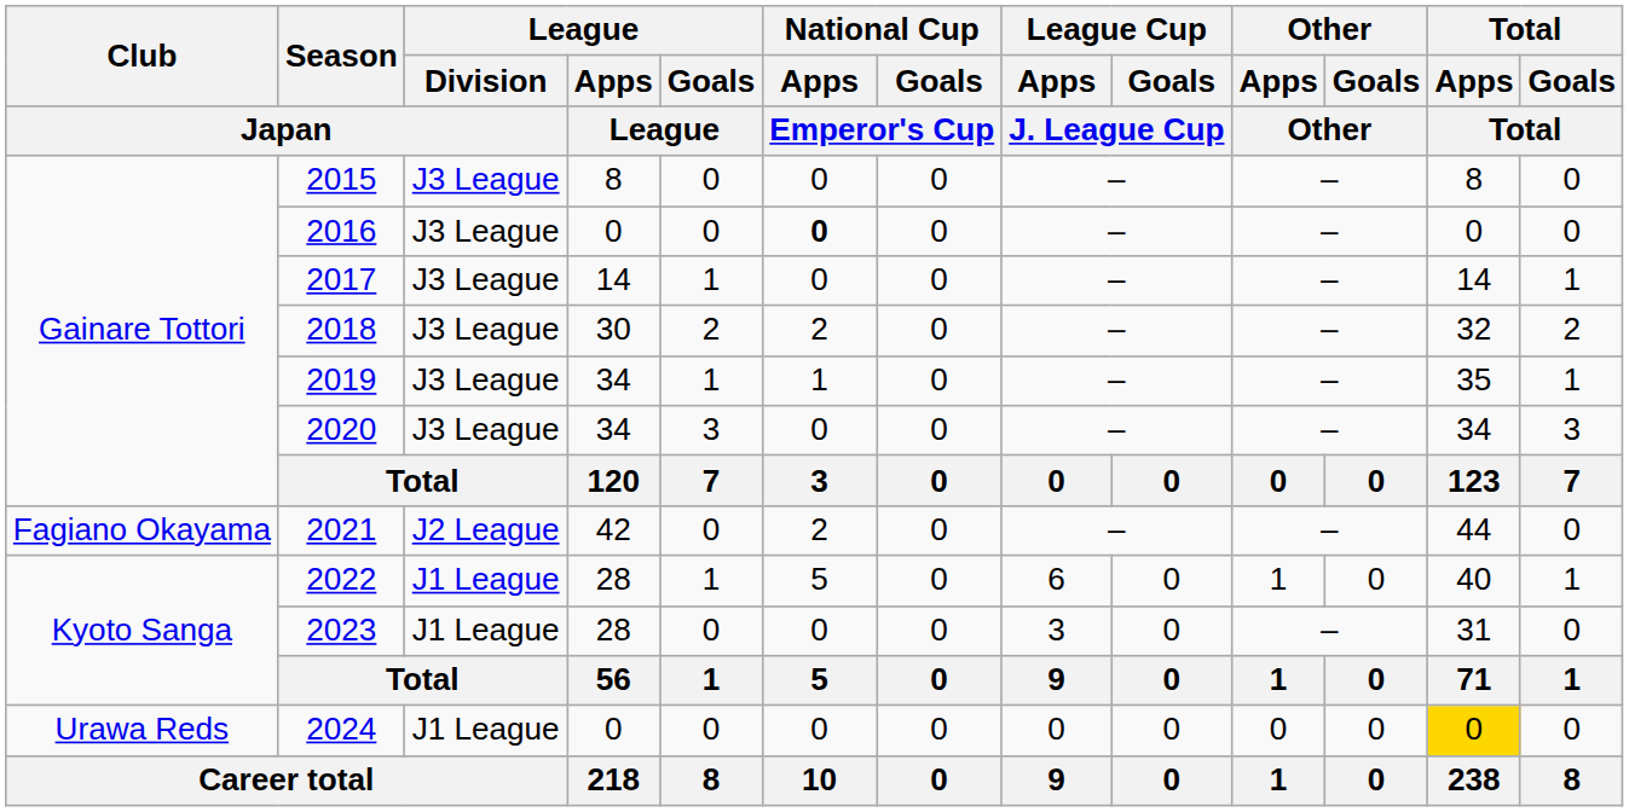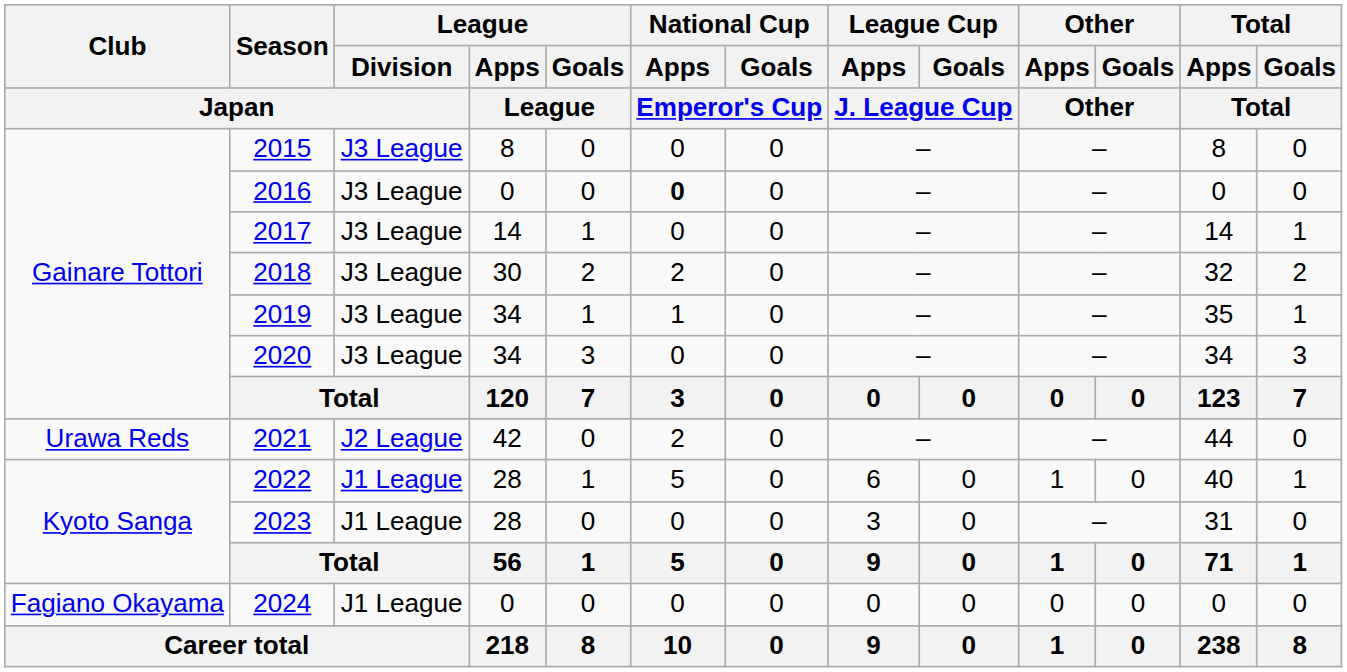 <table class="wikitable" style="text-align:center">
 <tr>
 <th rowspan=2>Club</th>
 <th rowspan=2>Season</th>
 <th colspan=3>League</th>
 <th colspan=2>National Cup</th>
 <th colspan=2>League Cup</th>
 <th colspan=2>Other</th>
 <th colspan=2>Total</th>
 </tr>
 <tr>
 <th>Division</th>
 <th>Apps</th>
 <th>Goals</th>
 <th>Apps</th>
 <th>Goals</th>
 <th>Apps</th>
 <th>Goals</th>
 <th>Apps</th>
 <th>Goals</th>
 <th>Apps</th>
 <th>Goals</th>
 </tr>
 <tr>
 <th colspan=3>Japan</th>
 <th colspan=2>League</th>
 <th colspan=2><a href='#'>Emperor's Cup</a></th>
 <th colspan=2><a href='#'>J. League Cup</a></th>
 <th colspan=2>Other</th>
 <th colspan=2>Total</th>
 </tr>
 <tr>
 <td rowspan="7"><a href='#'>Gainare Tottori</a></td>
 <td><a href='#'>2015</a></td>
 <td><a href='#'>J3 League</a></td>
 <td>8</td>
 <td>0</td>
 <td>0</td>
 <td>0</td>
 <td colspan="2">–</td>
 <td colspan="2">–</td>
 <td>8</td>
 <td>0</td>
 </tr>
 <tr>
 <td><a href='#'>2016</a></td>
 <td>J3 League</td>
 <td>0</td>
 <td>0</td>
 <td><strong>0</strong></td>
 <td>0</td>
 <td colspan="2">–</td>
 <td colspan="2">–</td>
 <td>0</td>
 <td>0</td>
 </tr>
 <tr>
 <td><a href='#'>2017</a></td>
 <td>J3 League</td>
 <td>14</td>
 <td>1</td>
 <td>0</td>
 <td>0</td>
 <td colspan="2">–</td>
 <td colspan="2">–</td>
 <td>14</td>
 <td>1</td>
 </tr>
 <tr>
 <td><a href='#'>2018</a></td>
 <td>J3 League</td>
 <td>30</td>
 <td>2</td>
 <td>2</td>
 <td>0</td>
 <td colspan="2">–</td>
 <td colspan="2">–</td>
 <td>32</td>
 <td>2</td>
 </tr>
 <tr>
 <td><a href='#'>2019</a></td>
 <td>J3 League</td>
 <td>34</td>
 <td>1</td>
 <td>1</td>
 <td>0</td>
 <td colspan="2">–</td>
 <td colspan="2">–</td>
 <td>35</td>
 <td>1</td>
 </tr>
 <tr>
 <td><a href='#'>2020</a></td>
 <td>J3 League</td>
 <td>34</td>
 <td>3</td>
 <td>0</td>
 <td>0</td>
 <td colspan="2">–</td>
 <td colspan="2">–</td>
 <td>34</td>
 <td>3</td>
 </tr>
 <tr>
 <th colspan="2">Total</th>
 <th>120</th>
 <th>7</th>
 <th>3</th>
 <th>0</th>
 <th>0</th>
 <th>0</th>
 <th>0</th>
 <th>0</th>
 <th>123</th>
 <th>7</th>
 </tr>
 <tr>
-<td><a href='#'>Fagiano Okayama</a></td>
+<td><a href='#'>Urawa Reds</a></td>
 <td><a href='#'>2021</a></td>
 <td><a href='#'>J2 League</a></td>
 <td>42</td>
 <td>0</td>
 <td>2</td>
 <td>0</td>
 <td colspan="2">–</td>
 <td colspan="2">–</td>
 <td>44</td>
 <td>0</td>
 </tr>
 <tr>
 <td rowspan="3"><a href='#'>Kyoto Sanga</a></td>
 <td><a href='#'>2022</a></td>
 <td><a href='#'>J1 League</a></td>
 <td>28</td>
 <td>1</td>
 <td>5</td>
 <td>0</td>
 <td>6</td>
 <td>0</td>
 <td>1</td>
 <td>0</td>
 <td>40</td>
 <td>1</td>
 </tr>
 <tr>
 <td><a href='#'>2023</a></td>
 <td>J1 League</td>
 <td>28</td>
 <td>0</td>
 <td>0</td>
 <td>0</td>
 <td>3</td>
 <td>0</td>
 <td colspan="2">–</td>
 <td>31</td>
 <td>0</td>
 </tr>
 <tr>
 <th colspan="2">Total</th>
 <th>56</th>
 <th>1</th>
 <th>5</th>
 <th>0</th>
 <th>9</th>
 <th>0</th>
 <th>1</th>
 <th>0</th>
 <th>71</th>
 <th>1</th>
 </tr>
 <tr>
-<td><a href='#'>Urawa Reds</a></td>
+<td><a href='#'>Fagiano Okayama</a></td>
 <td><a href='#'>2024</a></td>
 <td>J1 League</td>
 <td>0</td>
 <td>0</td>
 <td>0</td>
 <td>0</td>
 <td>0</td>
 <td>0</td>
 <td>0</td>
 <td>0</td>
-<td style="background: gold;">0</td>
+<td>0</td>
 <td>0</td>
 </tr>
 <tr>
 <th colspan=3>Career total</th>
 <th>218</th>
 <th>8</th>
 <th>10</th>
 <th>0</th>
 <th>9</th>
 <th>0</th>
 <th>1</th>
 <th>0</th>
 <th>238</th>
 <th>8</th>
 </tr>
 </table>
